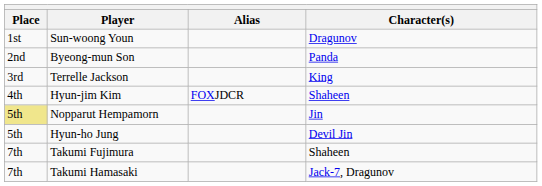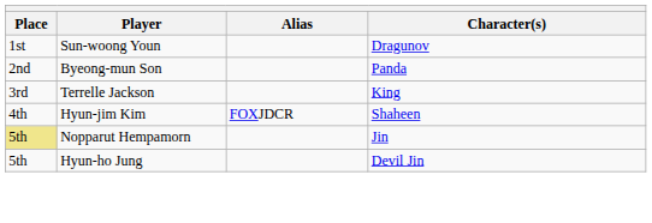 <table class="wikitable">
 <tr>
 <th colspan=4></th>
 </tr>
 <tr>
 <th style="width:50px;">Place</th>
 <th style="width:180px;">Player</th>
 <th style="width:150px;">Alias</th>
 <th style="width:300px;">Character(s)</th>
 </tr>
 <tr>
 <td>1st</td>
 <td> Sun-woong Youn</td>
 <td></td>
 <td><a href='#'>Dragunov</a></td>
 </tr>
 <tr>
 <td>2nd</td>
 <td> Byeong-mun Son</td>
 <td></td>
 <td><a href='#'>Panda</a></td>
 </tr>
 <tr>
 <td>3rd</td>
 <td> Terrelle Jackson</td>
 <td></td>
 <td><a href='#'>King</a></td>
 </tr>
 <tr>
 <td>4th</td>
 <td> Hyun-jim Kim</td>
 <td><a href='#'>FOX</a>JDCR</td>
 <td><a href='#'>Shaheen</a></td>
 </tr>
 <tr>
 <td style="background: khaki;">5th</td>
 <td> Nopparut Hempamorn</td>
 <td></td>
 <td><a href='#'>Jin</a></td>
 </tr>
 <tr>
 <td>5th</td>
 <td> Hyun-ho Jung</td>
 <td></td>
 <td><a href='#'>Devil Jin</a></td>
 </tr>
-<tr>
-<td>7th</td>
-<td> Takumi Fujimura</td>
-<td></td>
-<td>Shaheen</td>
-</tr>
-<tr>
-<td>7th</td>
-<td> Takumi Hamasaki</td>
-<td></td>
-<td><a href='#'>Jack-7</a>, Dragunov</td>
-</tr>
 </table>
